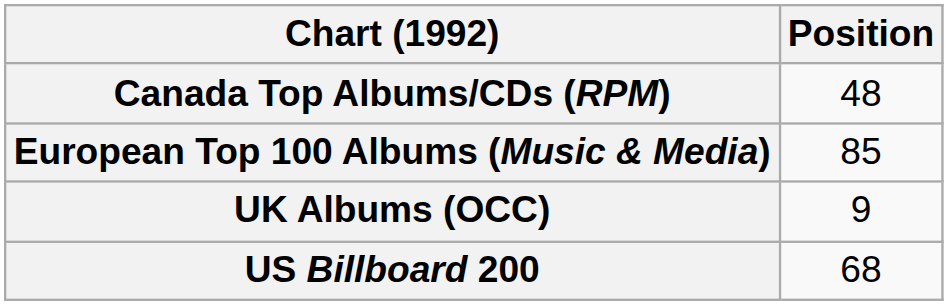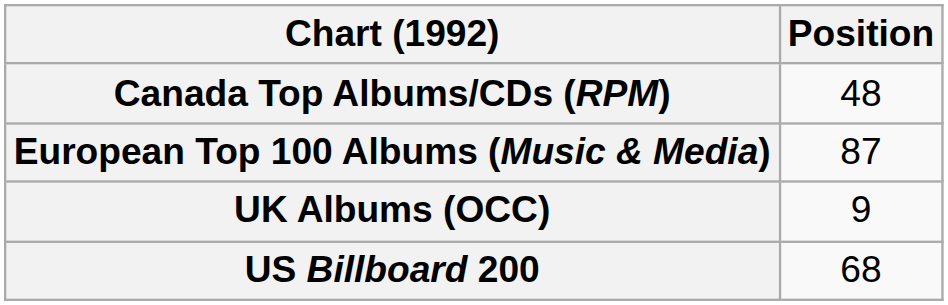 <table class="wikitable plainrowheaders sortable" style="text-align:center">
 <tr>
 <th scope="col">Chart (1992)</th>
 <th scope="col">Position</th>
 </tr>
 <tr>
 <th scope="row">Canada Top Albums/CDs (<em>RPM</em>)</th>
 <td>48</td>
 </tr>
 <tr>
 <th scope="row">European Top 100 Albums (<em>Music & Media</em>)</th>
-<td>85</td>
+<td>87</td>
 </tr>
 <tr>
 <th scope="row">UK Albums (OCC)</th>
 <td>9</td>
 </tr>
 <tr>
 <th scope="row">US <em>Billboard</em> 200</th>
 <td>68</td>
 </tr>
 </table>
